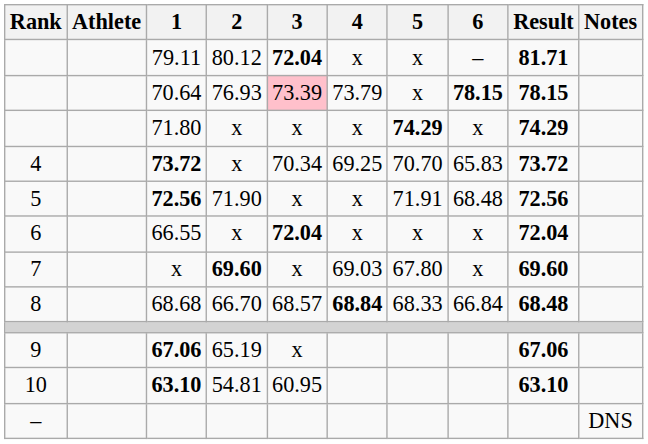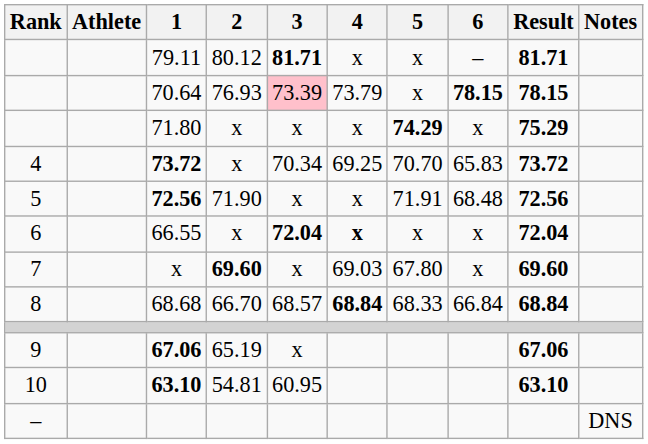 <table class="wikitable sortable" style="text-align:center">
 <tr>
 <th>Rank</th>
 <th>Athlete</th>
 <th>1</th>
 <th>2</th>
 <th>3</th>
 <th>4</th>
 <th>5</th>
 <th>6</th>
 <th>Result</th>
 <th>Notes</th>
 </tr>
 <tr>
 <td></td>
 <td align=left></td>
 <td>79.11</td>
 <td>80.12</td>
-<td><strong>72.04</strong></td>
+<td><strong>81.71</strong></td>
 <td>x</td>
 <td>x</td>
 <td>–</td>
 <td><strong>81.71</strong></td>
 <td></td>
 </tr>
 <tr>
 <td></td>
 <td align=left></td>
 <td>70.64</td>
 <td>76.93</td>
 <td style="background: pink;">73.39</td>
 <td>73.79</td>
 <td>x</td>
 <td><strong>78.15</strong></td>
 <td><strong>78.15</strong></td>
 <td></td>
 </tr>
 <tr>
 <td></td>
 <td align=left></td>
 <td>71.80</td>
 <td>x</td>
 <td>x</td>
 <td>x</td>
 <td><strong>74.29</strong></td>
 <td>x</td>
-<td><strong>74.29</strong></td>
+<td><strong>75.29</strong></td>
 <td></td>
 </tr>
 <tr>
 <td>4</td>
 <td align=left></td>
 <td><strong>73.72</strong></td>
 <td>x</td>
 <td>70.34</td>
 <td>69.25</td>
 <td>70.70</td>
 <td>65.83</td>
 <td><strong>73.72</strong></td>
 <td></td>
 </tr>
 <tr>
 <td>5</td>
 <td align=left></td>
 <td><strong>72.56</strong></td>
 <td>71.90</td>
 <td>x</td>
 <td>x</td>
 <td>71.91</td>
 <td>68.48</td>
 <td><strong>72.56</strong></td>
 <td></td>
 </tr>
 <tr>
 <td>6</td>
 <td align=left></td>
 <td>66.55</td>
 <td>x</td>
 <td><strong>72.04</strong></td>
-<td>x</td>
+<td><strong>x</strong></td>
 <td>x</td>
 <td>x</td>
 <td><strong>72.04</strong></td>
 <td></td>
 </tr>
 <tr>
 <td>7</td>
 <td align=left></td>
 <td>x</td>
 <td><strong>69.60</strong></td>
 <td>x</td>
 <td>69.03</td>
 <td>67.80</td>
 <td>x</td>
 <td><strong>69.60</strong></td>
 <td></td>
 </tr>
 <tr>
 <td>8</td>
 <td align=left></td>
 <td>68.68</td>
 <td>66.70</td>
 <td>68.57</td>
 <td><strong>68.84</strong></td>
 <td>68.33</td>
 <td>66.84</td>
-<td><strong>68.48</strong></td>
+<td><strong>68.84</strong></td>
 <td></td>
 </tr>
 <tr>
 <td colspan=10 bgcolor=lightgray></td>
 </tr>
 <tr>
 <td>9</td>
 <td align=left></td>
 <td><strong>67.06</strong></td>
 <td>65.19</td>
 <td>x</td>
 <td></td>
 <td></td>
 <td></td>
 <td><strong>67.06</strong></td>
 <td></td>
 </tr>
 <tr>
 <td>10</td>
 <td align=left></td>
 <td><strong>63.10</strong></td>
 <td>54.81</td>
 <td>60.95</td>
 <td></td>
 <td></td>
 <td></td>
 <td><strong>63.10</strong></td>
 <td></td>
 </tr>
 <tr>
 <td>–</td>
 <td align=left></td>
 <td></td>
 <td></td>
 <td></td>
 <td></td>
 <td></td>
 <td></td>
 <td></td>
 <td>DNS</td>
 </tr>
 </table>
